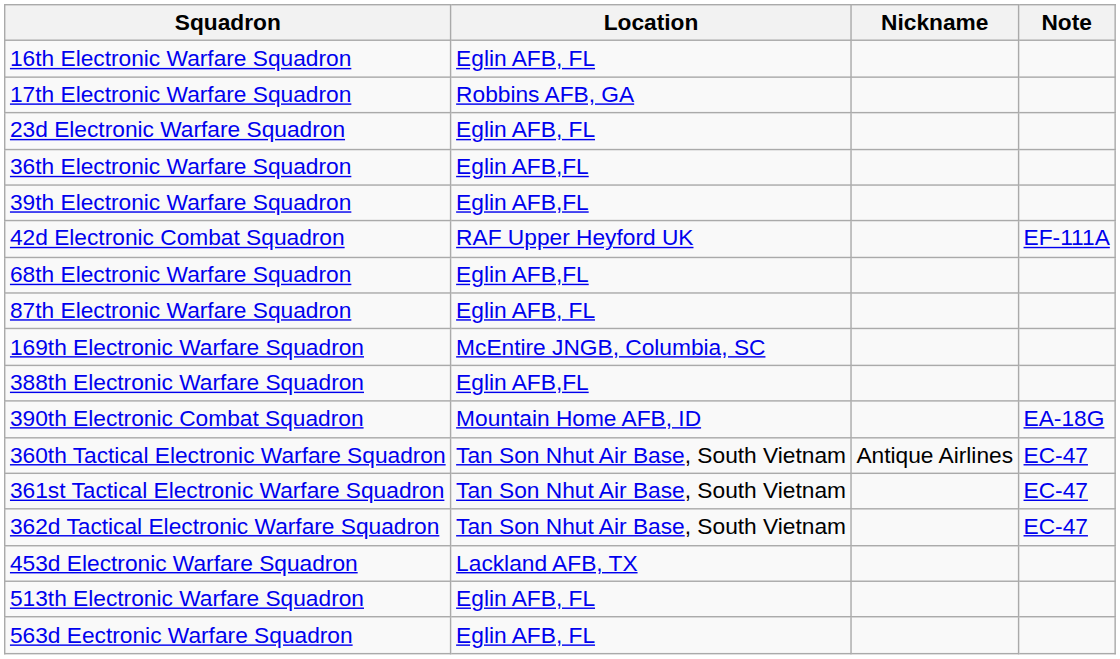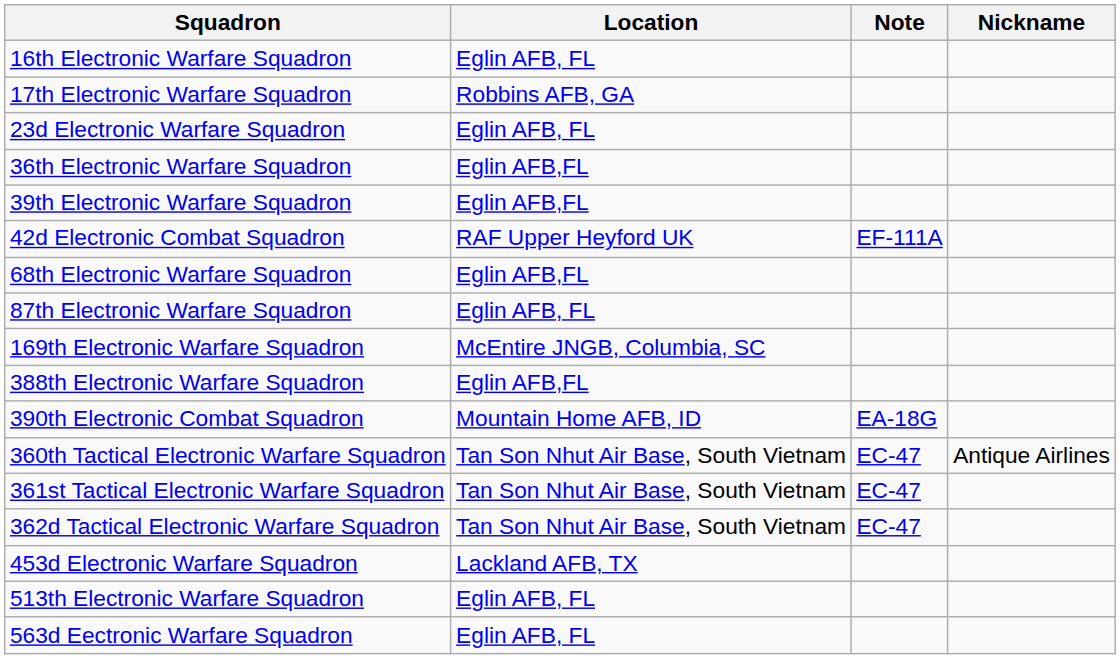 <table class="wikitable">
 <tr>
 <th>Squadron</th>
 <th>Location</th>
+<th>Note</th>
 <th>Nickname</th>
-<th>Note</th>
 </tr>
 <tr>
 <td><a href='#'>16th Electronic Warfare Squadron</a></td>
 <td><a href='#'>Eglin AFB, FL</a></td>
 <td></td>
 <td></td>
 </tr>
 <tr>
 <td><a href='#'>17th Electronic Warfare Squadron</a></td>
 <td><a href='#'>Robbins AFB, GA</a></td>
 <td></td>
 <td></td>
 </tr>
 <tr>
 <td><a href='#'>23d Electronic Warfare Squadron</a></td>
 <td><a href='#'>Eglin AFB, FL</a></td>
 <td></td>
 <td></td>
 </tr>
 <tr>
 <td><a href='#'>36th Electronic Warfare Squadron</a></td>
 <td><a href='#'>Eglin AFB,FL</a></td>
 <td></td>
 <td></td>
 </tr>
 <tr>
 <td><a href='#'>39th Electronic Warfare Squadron</a></td>
 <td><a href='#'>Eglin AFB,FL</a></td>
 <td></td>
 <td></td>
 </tr>
 <tr>
 <td><a href='#'>42d Electronic Combat Squadron</a></td>
 <td><a href='#'>RAF Upper Heyford UK</a></td>
+<td><a href='#'>EF-111A</a></td>
 <td></td>
-<td><a href='#'>EF-111A</a></td>
 </tr>
 <tr>
 <td><a href='#'>68th Electronic Warfare Squadron</a></td>
 <td><a href='#'>Eglin AFB,FL</a></td>
 <td></td>
 <td></td>
 </tr>
 <tr>
 <td><a href='#'>87th Electronic Warfare Squadron</a></td>
 <td><a href='#'>Eglin AFB, FL</a></td>
 <td></td>
 <td></td>
 </tr>
 <tr>
 <td><a href='#'>169th Electronic Warfare Squadron</a></td>
 <td><a href='#'> McEntire JNGB, Columbia, SC</a></td>
 <td></td>
 <td></td>
 </tr>
 <tr>
 <td><a href='#'>388th Electronic Warfare Squadron</a></td>
 <td><a href='#'>Eglin AFB,FL</a></td>
 <td></td>
 <td></td>
 </tr>
 <tr>
 <td><a href='#'>390th Electronic Combat Squadron</a></td>
 <td><a href='#'>Mountain Home AFB, ID</a></td>
+<td><a href='#'>EA-18G</a></td>
 <td></td>
-<td><a href='#'>EA-18G</a></td>
 </tr>
 <tr>
 <td><a href='#'>360th Tactical Electronic Warfare Squadron</a></td>
 <td><a href='#'>Tan Son Nhut Air Base</a>, South Vietnam</td>
+<td><a href='#'>EC-47</a></td>
 <td>Antique Airlines</td>
-<td><a href='#'>EC-47</a></td>
 </tr>
 <tr>
 <td><a href='#'>361st Tactical Electronic Warfare Squadron</a></td>
 <td><a href='#'>Tan Son Nhut Air Base</a>, South Vietnam</td>
+<td><a href='#'>EC-47</a></td>
 <td></td>
-<td><a href='#'>EC-47</a></td>
 </tr>
 <tr>
 <td><a href='#'>362d Tactical Electronic Warfare Squadron</a></td>
 <td><a href='#'>Tan Son Nhut Air Base</a>, South Vietnam</td>
+<td><a href='#'>EC-47</a></td>
 <td></td>
-<td><a href='#'>EC-47</a></td>
 </tr>
 <tr>
 <td><a href='#'>453d Electronic Warfare Squadron</a></td>
 <td><a href='#'>Lackland AFB, TX</a></td>
 <td></td>
 <td></td>
 </tr>
 <tr>
 <td><a href='#'>513th Electronic Warfare Squadron</a></td>
 <td><a href='#'>Eglin AFB, FL</a></td>
 <td></td>
 <td></td>
 </tr>
 <tr>
 <td><a href='#'>563d Eectronic Warfare Squadron</a></td>
 <td><a href='#'>Eglin AFB, FL</a></td>
 <td></td>
 <td></td>
 </tr>
 </table>
